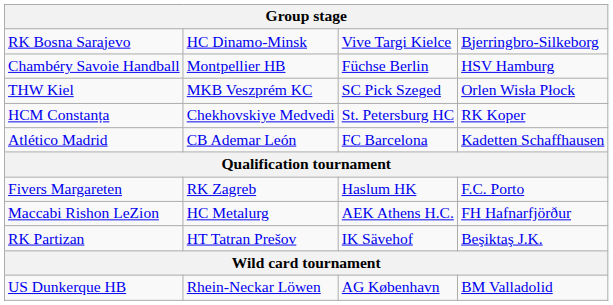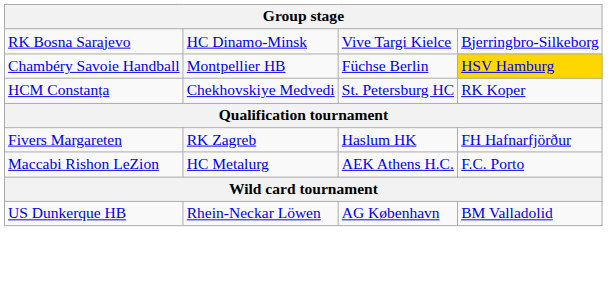 <table class="wikitable">
 <tr>
 <th colspan="4">Group stage</th>
 </tr>
 <tr>
 <td> <a href='#'>RK Bosna Sarajevo</a></td>
 <td> <a href='#'>HC Dinamo-Minsk</a></td>
 <td> <a href='#'>Vive Targi Kielce</a></td>
 <td> <a href='#'>Bjerringbro-Silkeborg</a></td>
 </tr>
 <tr>
 <td> <a href='#'>Chambéry Savoie Handball</a></td>
 <td> <a href='#'>Montpellier HB</a></td>
 <td> <a href='#'>Füchse Berlin</a></td>
-<td> <a href='#'>HSV Hamburg</a></td>
-</tr>
-<tr>
-<td> <a href='#'>THW Kiel</a></td>
-<td> <a href='#'>MKB Veszprém KC</a></td>
-<td> <a href='#'>SC Pick Szeged</a></td>
-<td> <a href='#'>Orlen Wisła Płock</a></td>
+<td style="background: gold;"> <a href='#'>HSV Hamburg</a></td>
 </tr>
 <tr>
 <td> <a href='#'>HCM Constanța</a></td>
 <td> <a href='#'>Chekhovskiye Medvedi</a></td>
 <td> <a href='#'>St. Petersburg HC</a></td>
 <td> <a href='#'>RK Koper</a></td>
 </tr>
 <tr>
-<td> <a href='#'>Atlético Madrid</a></td>
-<td> <a href='#'>CB Ademar León</a></td>
-<td> <a href='#'>FC Barcelona</a></td>
-<td> <a href='#'>Kadetten Schaffhausen</a></td>
-</tr>
-<tr>
 <th colspan="4">Qualification tournament</th>
 </tr>
 <tr>
 <td> <a href='#'>Fivers Margareten</a></td>
 <td> <a href='#'>RK Zagreb</a></td>
 <td> <a href='#'>Haslum HK</a></td>
-<td> <a href='#'>F.C. Porto</a></td>
+<td> <a href='#'>FH Hafnarfjörður</a></td>
 </tr>
 <tr>
 <td> <a href='#'>Maccabi Rishon LeZion</a></td>
 <td> <a href='#'>HC Metalurg</a></td>
 <td> <a href='#'>AEK Athens H.C.</a></td>
-<td> <a href='#'>FH Hafnarfjörður</a></td>
-</tr>
-<tr>
-<td> <a href='#'>RK Partizan</a></td>
-<td> <a href='#'>HT Tatran Prešov</a></td>
-<td> <a href='#'>IK Sävehof</a></td>
-<td> <a href='#'>Beşiktaş J.K.</a></td>
+<td> <a href='#'>F.C. Porto</a></td>
 </tr>
 <tr>
 <th colspan="4">Wild card tournament</th>
 </tr>
 <tr>
 <td> <a href='#'>US Dunkerque HB</a></td>
 <td> <a href='#'>Rhein-Neckar Löwen</a></td>
 <td> <a href='#'>AG København</a></td>
 <td> <a href='#'>BM Valladolid</a></td>
 </tr>
 </table>
